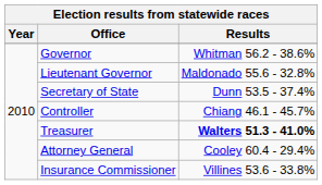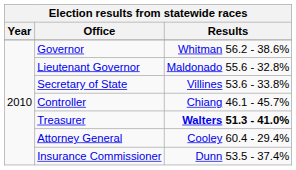 <table class="wikitable" style="font-size:95%;">
 <tr>
 <th colspan="3">Election results from statewide races</th>
 </tr>
 <tr>
 <th>Year</th>
 <th>Office</th>
 <th>Results</th>
 </tr>
 <tr>
 </tr>
 <tr>
 <td rowspan=7>2010</td>
 <td><a href='#'>Governor</a></td>
 <td align="right" ><a href='#'>Whitman</a> 56.2 - 38.6%</td>
 </tr>
 <tr>
 <td><a href='#'>Lieutenant Governor</a></td>
 <td align="right" ><a href='#'>Maldonado</a> 55.6 - 32.8%</td>
 </tr>
 <tr>
 <td><a href='#'>Secretary of State</a></td>
-<td align="right" ><a href='#'>Dunn</a> 53.5 - 37.4%</td>
+<td align="right" ><a href='#'>Villines</a> 53.6 - 33.8%</td>
 </tr>
 <tr>
 <td><a href='#'>Controller</a></td>
 <td align="right" ><a href='#'>Chiang</a> 46.1 - 45.7%</td>
 </tr>
 <tr>
 <td><a href='#'>Treasurer</a></td>
 <td align="right" ><strong><a href='#'>Walters</a> 51.3 - 41.0%</strong></td>
 </tr>
 <tr>
 <td><a href='#'>Attorney General</a></td>
 <td align="right" ><a href='#'>Cooley</a> 60.4 - 29.4%</td>
 </tr>
 <tr>
 <td><a href='#'>Insurance Commissioner</a></td>
-<td align="right" ><a href='#'>Villines</a> 53.6 - 33.8%</td>
+<td align="right" ><a href='#'>Dunn</a> 53.5 - 37.4%</td>
 </tr>
 </table>
